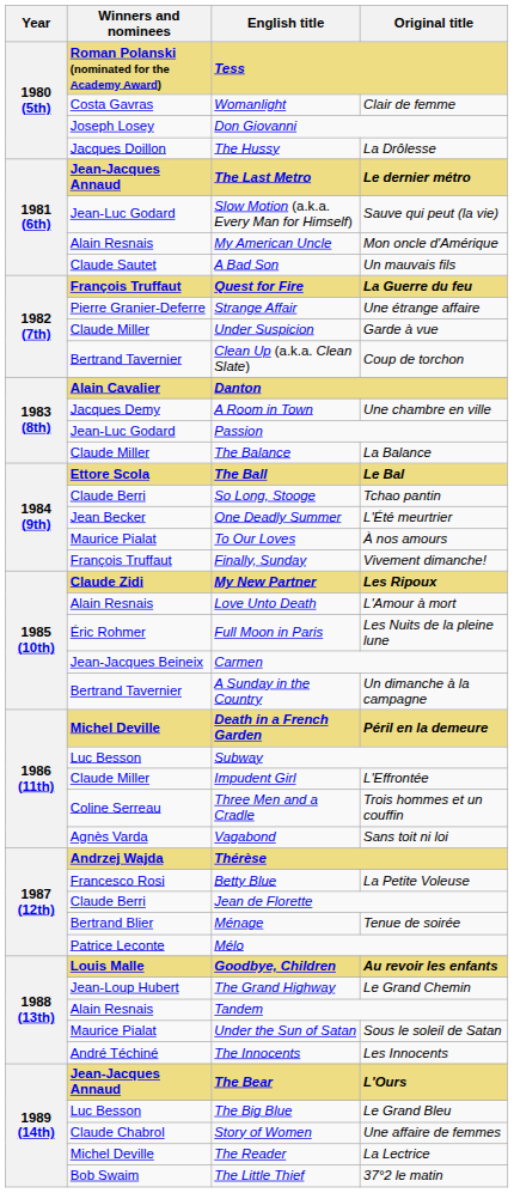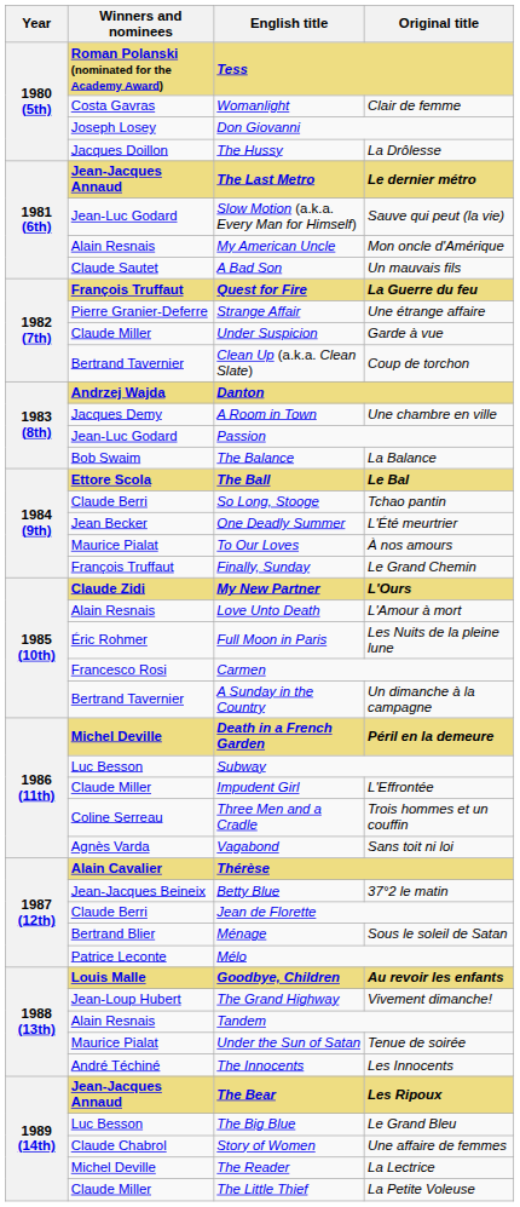 <table class="wikitable" width="95%" cellpadding="5">
 <tr>
 <th width="100">Year</th>
 <th width="300">Winners and nominees</th>
 <th width="300">English title</th>
 <th width="300">Original title</th>
 </tr>
 <tr>
 <th rowspan="4" style="text-align:center;">1980<br><a href='#'>(5th)</a></th>
 <td style="background:#eedd82;"><strong><a href='#'>Roman Polanski</a></strong><br><strong><small>(nominated for the <a href='#'>Academy Award</a>)</small></strong></td>
 <td colspan="2" style="background:#eedd82;"><strong><em><a href='#'>Tess</a></em></strong></td>
 </tr>
 <tr>
 <td><a href='#'>Costa Gavras</a></td>
 <td><em><a href='#'>Womanlight</a></em></td>
 <td><em>Clair de femme</em></td>
 </tr>
 <tr>
 <td><a href='#'>Joseph Losey</a></td>
 <td colspan="2"><em><a href='#'>Don Giovanni</a></em></td>
 </tr>
 <tr>
 <td><a href='#'>Jacques Doillon</a></td>
 <td><em><a href='#'>The Hussy</a></em></td>
 <td><em>La Drôlesse</em></td>
 </tr>
 <tr>
 <th rowspan="4" style="text-align:center;">1981<br><a href='#'>(6th)</a></th>
 <td style="background:#eedd82;"><strong><a href='#'>Jean-Jacques Annaud</a></strong></td>
 <td style="background:#eedd82;"><strong><em><a href='#'>The Last Metro</a></em></strong></td>
 <td style="background:#eedd82;"><strong><em>Le dernier métro</em></strong></td>
 </tr>
 <tr>
 <td><a href='#'>Jean-Luc Godard</a></td>
 <td><em><a href='#'>Slow Motion</a></em> (a.k.a. <em>Every Man for Himself</em>)</td>
 <td><em>Sauve qui peut (la vie)</em></td>
 </tr>
 <tr>
 <td><a href='#'>Alain Resnais</a></td>
 <td><em><a href='#'>My American Uncle</a></em></td>
 <td><em>Mon oncle d'Amérique</em></td>
 </tr>
 <tr>
 <td><a href='#'>Claude Sautet</a></td>
 <td><em><a href='#'>A Bad Son</a></em></td>
 <td><em>Un mauvais fils</em></td>
 </tr>
 <tr>
 <th rowspan="4" style="text-align:center;">1982<br><a href='#'>(7th)</a></th>
 <td style="background:#eedd82;"><strong><a href='#'>François Truffaut</a></strong></td>
 <td style="background:#eedd82;"><strong><em><a href='#'>Quest for Fire</a></em></strong></td>
 <td style="background:#eedd82;"><strong><em>La Guerre du feu</em></strong></td>
 </tr>
 <tr>
 <td><a href='#'>Pierre Granier-Deferre</a></td>
 <td><em><a href='#'>Strange Affair</a></em></td>
 <td><em>Une étrange affaire</em></td>
 </tr>
 <tr>
 <td><a href='#'>Claude Miller</a></td>
 <td><em><a href='#'>Under Suspicion</a></em></td>
 <td><em>Garde à vue</em></td>
 </tr>
 <tr>
 <td><a href='#'>Bertrand Tavernier</a></td>
 <td><em><a href='#'>Clean Up</a></em> (a.k.a. <em>Clean Slate</em>)</td>
 <td><em>Coup de torchon</em></td>
 </tr>
 <tr>
 <th rowspan="4" style="text-align:center;">1983<br><a href='#'>(8th)</a></th>
-<td style="background:#eedd82;"><strong><a href='#'>Alain Cavalier</a></strong></td>
+<td style="background:#eedd82;"><strong><a href='#'>Andrzej Wajda</a></strong></td>
 <td colspan="2" style="background:#eedd82;"><strong><em><a href='#'>Danton</a></em></strong></td>
 </tr>
 <tr>
 <td><a href='#'>Jacques Demy</a></td>
 <td><em><a href='#'>A Room in Town</a></em></td>
 <td><em>Une chambre en ville</em></td>
 </tr>
 <tr>
 <td><a href='#'>Jean-Luc Godard</a></td>
 <td colspan="2"><em><a href='#'>Passion</a></em></td>
 </tr>
 <tr>
-<td><a href='#'>Claude Miller</a></td>
+<td><a href='#'>Bob Swaim</a></td>
 <td><em><a href='#'>The Balance</a></em></td>
 <td><em>La Balance</em></td>
 </tr>
 <tr>
 <th rowspan="5" style="text-align:center;">1984<br><a href='#'>(9th)</a></th>
 <td style="background:#eedd82;"><strong><a href='#'>Ettore Scola</a></strong></td>
 <td style="background:#eedd82;"><strong><em><a href='#'>The Ball</a></em></strong></td>
 <td style="background:#eedd82;"><strong><em>Le Bal</em></strong></td>
 </tr>
 <tr>
 <td><a href='#'>Claude Berri</a></td>
 <td><em><a href='#'>So Long, Stooge</a></em></td>
 <td><em>Tchao pantin</em></td>
 </tr>
 <tr>
 <td><a href='#'>Jean Becker</a></td>
 <td><em><a href='#'>One Deadly Summer</a></em></td>
 <td><em>L'Été meurtrier</em></td>
 </tr>
 <tr>
 <td><a href='#'>Maurice Pialat</a></td>
 <td><em><a href='#'>To Our Loves</a></em></td>
 <td><em>À nos amours</em></td>
 </tr>
 <tr>
 <td><a href='#'>François Truffaut</a></td>
 <td><em><a href='#'>Finally, Sunday</a></em></td>
-<td><em>Vivement dimanche!</em></td>
+<td><em>Le Grand Chemin</em></td>
 </tr>
 <tr>
 <th rowspan="5" style="text-align:center;">1985<br><a href='#'>(10th)</a></th>
 <td style="background:#eedd82;"><strong><a href='#'>Claude Zidi</a></strong></td>
 <td style="background:#eedd82;"><strong><em><a href='#'>My New Partner</a></em></strong></td>
-<td style="background:#eedd82;"><strong><em>Les Ripoux</em></strong></td>
+<td style="background:#eedd82;"><strong><em>L'Ours</em></strong></td>
 </tr>
 <tr>
 <td><a href='#'>Alain Resnais</a></td>
 <td><em><a href='#'>Love Unto Death</a></em></td>
 <td><em>L'Amour à mort</em></td>
 </tr>
 <tr>
 <td><a href='#'>Éric Rohmer</a></td>
 <td><em><a href='#'>Full Moon in Paris</a></em></td>
 <td><em>Les Nuits de la pleine lune</em></td>
 </tr>
 <tr>
-<td><a href='#'>Jean-Jacques Beineix</a></td>
+<td><a href='#'>Francesco Rosi</a></td>
 <td colspan="2"><em><a href='#'>Carmen</a></em></td>
 </tr>
 <tr>
 <td><a href='#'>Bertrand Tavernier</a></td>
 <td><em><a href='#'>A Sunday in the Country</a></em></td>
 <td><em>Un dimanche à la campagne</em></td>
 </tr>
 <tr>
 <th rowspan="5" style="text-align:center;">1986<br><a href='#'>(11th)</a></th>
 <td style="background:#eedd82;"><strong><a href='#'>Michel Deville</a></strong></td>
 <td style="background:#eedd82;"><strong><em><a href='#'>Death in a French Garden</a></em></strong></td>
 <td style="background:#eedd82;"><strong><em>Péril en la demeure</em></strong></td>
 </tr>
 <tr>
 <td><a href='#'>Luc Besson</a></td>
 <td colspan="2"><em><a href='#'>Subway</a></em></td>
 </tr>
 <tr>
 <td><a href='#'>Claude Miller</a></td>
 <td><em><a href='#'>Impudent Girl</a></em></td>
 <td><em>L'Effrontée</em></td>
 </tr>
 <tr>
 <td><a href='#'>Coline Serreau</a></td>
 <td><em><a href='#'>Three Men and a Cradle</a></em></td>
 <td><em>Trois hommes et un couffin</em></td>
 </tr>
 <tr>
 <td><a href='#'>Agnès Varda</a></td>
 <td><em><a href='#'>Vagabond</a></em></td>
 <td><em>Sans toit ni loi</em></td>
 </tr>
 <tr>
 <th rowspan="5" style="text-align:center;">1987<br><a href='#'>(12th)</a></th>
-<td style="background:#eedd82;"><strong><a href='#'>Andrzej Wajda</a></strong></td>
+<td style="background:#eedd82;"><strong><a href='#'>Alain Cavalier</a></strong></td>
 <td colspan="2" style="background:#eedd82;"><strong><em><a href='#'>Thérèse</a></em></strong></td>
 </tr>
 <tr>
-<td><a href='#'>Francesco Rosi</a></td>
+<td><a href='#'>Jean-Jacques Beineix</a></td>
 <td><em><a href='#'>Betty Blue</a></em></td>
-<td><em>La Petite Voleuse</em></td>
+<td><em>37°2 le matin</em></td>
 </tr>
 <tr>
 <td><a href='#'>Claude Berri</a></td>
 <td colspan="2"><em><a href='#'>Jean de Florette</a></em></td>
 </tr>
 <tr>
 <td><a href='#'>Bertrand Blier</a></td>
 <td><em><a href='#'>Ménage</a></em></td>
-<td><em>Tenue de soirée</em></td>
+<td><em>Sous le soleil de Satan</em></td>
 </tr>
 <tr>
 <td><a href='#'>Patrice Leconte</a></td>
 <td colspan="2"><em><a href='#'>Mélo</a></em></td>
 </tr>
 <tr>
 <th rowspan="5" style="text-align:center;">1988<br><a href='#'>(13th)</a></th>
 <td style="background:#eedd82;"><strong><a href='#'>Louis Malle</a></strong></td>
 <td style="background:#eedd82;"><strong><em><a href='#'>Goodbye, Children</a></em></strong></td>
 <td style="background:#eedd82;"><strong><em>Au revoir les enfants</em></strong></td>
 </tr>
 <tr>
 <td><a href='#'>Jean-Loup Hubert</a></td>
 <td><em><a href='#'>The Grand Highway</a></em></td>
-<td><em>Le Grand Chemin</em></td>
+<td><em>Vivement dimanche!</em></td>
 </tr>
 <tr>
 <td><a href='#'>Alain Resnais</a></td>
 <td colspan="2"><em><a href='#'>Tandem</a></em></td>
 </tr>
 <tr>
 <td><a href='#'>Maurice Pialat</a></td>
 <td><em><a href='#'>Under the Sun of Satan</a></em></td>
-<td><em>Sous le soleil de Satan</em></td>
+<td><em>Tenue de soirée</em></td>
 </tr>
 <tr>
 <td><a href='#'>André Téchiné</a></td>
 <td><em><a href='#'>The Innocents</a></em></td>
 <td><em>Les Innocents</em></td>
 </tr>
 <tr>
 <th rowspan="5" style="text-align:center;">1989<br><a href='#'>(14th)</a></th>
 <td style="background:#eedd82;"><strong><a href='#'>Jean-Jacques Annaud</a></strong></td>
 <td style="background:#eedd82;"><strong><em><a href='#'>The Bear</a></em></strong></td>
-<td style="background:#eedd82;"><strong><em>L'Ours</em></strong></td>
+<td style="background:#eedd82;"><strong><em>Les Ripoux</em></strong></td>
 </tr>
 <tr>
 <td><a href='#'>Luc Besson</a></td>
 <td><em><a href='#'>The Big Blue</a></em></td>
 <td><em>Le Grand Bleu</em></td>
 </tr>
 <tr>
 <td><a href='#'>Claude Chabrol</a></td>
 <td><em><a href='#'>Story of Women</a></em></td>
 <td><em>Une affaire de femmes</em></td>
 </tr>
 <tr>
 <td><a href='#'>Michel Deville</a></td>
 <td><em><a href='#'>The Reader</a></em></td>
 <td><em>La Lectrice</em></td>
 </tr>
 <tr>
-<td><a href='#'>Bob Swaim</a></td>
+<td><a href='#'>Claude Miller</a></td>
 <td><em><a href='#'>The Little Thief</a></em></td>
-<td><em>37°2 le matin</em></td>
+<td><em>La Petite Voleuse</em></td>
 </tr>
 </table>
